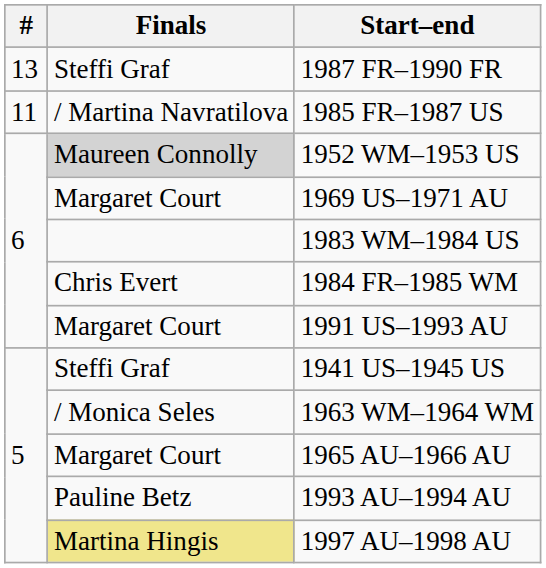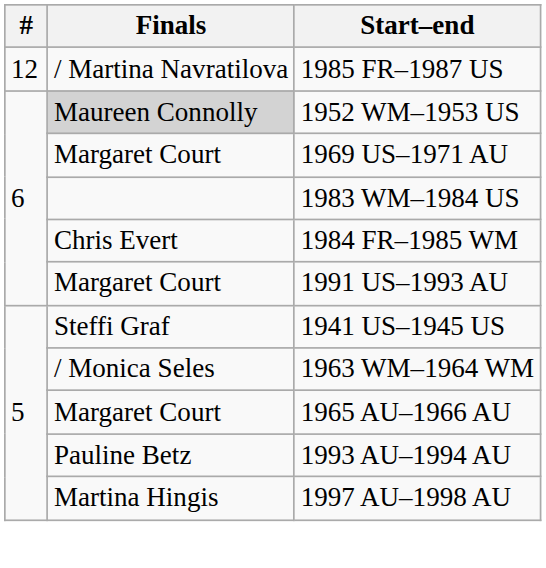 <table class="wikitable">
 <tr>
 <th style="width:18px;">#</th>
 <th>Finals</th>
 <th>Start–end</th>
 </tr>
 <tr>
-<td>13</td>
-<td> Steffi Graf</td>
-<td>1987 FR–1990 FR</td>
-</tr>
-<tr>
-<td>11</td>
+<td>12</td>
 <td>/ Martina Navratilova</td>
 <td>1985 FR–1987 US</td>
 </tr>
 <tr>
 <td rowspan="5">6</td>
 <td style="background: lightgrey;"> Maureen Connolly</td>
 <td>1952 WM–1953 US</td>
 </tr>
 <tr>
 <td> Margaret Court</td>
 <td>1969 US–1971 AU</td>
 </tr>
 <tr>
 <td></td>
 <td>1983 WM–1984 US</td>
 </tr>
 <tr>
 <td> Chris Evert</td>
 <td>1984 FR–1985 WM</td>
 </tr>
 <tr>
 <td> Margaret Court </td>
 <td>1991 US–1993 AU</td>
 </tr>
 <tr>
 <td rowspan="5">5</td>
 <td> Steffi Graf </td>
 <td>1941 US–1945 US</td>
 </tr>
 <tr>
 <td>/ Monica Seles</td>
 <td>1963 WM–1964 WM</td>
 </tr>
 <tr>
 <td> Margaret Court </td>
 <td>1965 AU–1966 AU</td>
 </tr>
 <tr>
 <td> Pauline Betz</td>
 <td>1993 AU–1994 AU</td>
 </tr>
 <tr>
-<td style="background: khaki;"> Martina Hingis</td>
+<td> Martina Hingis</td>
 <td>1997 AU–1998 AU</td>
 </tr>
 </table>
